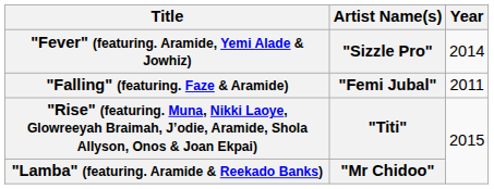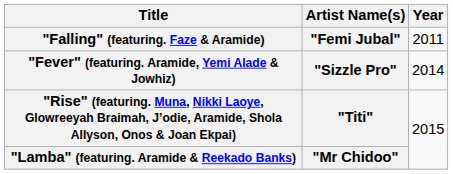 <table class="wikitable plainrowheaders" style="text-align:center;">
 <tr>
 <th scope="col"  style="width:20em;">Title</th>
 <th scope="col">Artist Name(s)</th>
 <th scope="col">Year</th>
 </tr>
 <tr>
+<th scope="row">"Falling" <small> (featuring. <a href='#'>Faze</a> & Aramide) </small></th>
+<th scope="row">"Femi Jubal"</th>
+<td>2011</td>
+</tr>
+<tr>
 <th scope="row">"Fever" <small> (featuring. Aramide, <a href='#'>Yemi Alade</a> & Jowhiz) </small></th>
 <th scope="row">"Sizzle Pro"</th>
 <td>2014</td>
-</tr>
-<tr>
-<th scope="row">"Falling" <small> (featuring. <a href='#'>Faze</a> & Aramide) </small></th>
-<th scope="row">"Femi Jubal"</th>
-<td>2011</td>
 </tr>
 <tr>
 <th scope="row">"Rise" <small> (featuring. <a href='#'>Muna</a>, <a href='#'>Nikki Laoye</a>, Glowreeyah Braimah, J’odie, Aramide, Shola Allyson, Onos & Joan Ekpai) </small></th>
 <th scope="row">"Titi"</th>
 <td rowspan="2">2015</td>
 </tr>
 <tr>
 <th scope="row">"Lamba"  <small> (featuring. Aramide & <a href='#'>Reekado Banks</a>) </small></th>
 <th scope="row">"Mr Chidoo"</th>
 </tr>
 </table>
